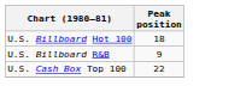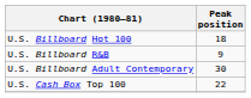 <table class="wikitable sortable">
 <tr>
 <th align="left">Chart (1980–81)</th>
 <th align="left">Peak<br>position</th>
 </tr>
 <tr>
 <td>U.S. <em><a href='#'>Billboard</a></em> <a href='#'>Hot 100</a></td>
 <td style="text-align:center;">18</td>
 </tr>
 <tr>
 <td>U.S. <em>Billboard</em> <a href='#'>R&B</a></td>
 <td style="text-align:center;">9</td>
 </tr>
 <tr>
+<td>U.S. <em>Billboard</em> <a href='#'>Adult Contemporary</a></td>
+<td style="text-align:center;">30</td>
+</tr>
+<tr>
 <td>U.S. <em><a href='#'>Cash Box</a></em> Top 100</td>
 <td style="text-align:center;">22</td>
 </tr>
 <tr>
 </tr>
 </table>
